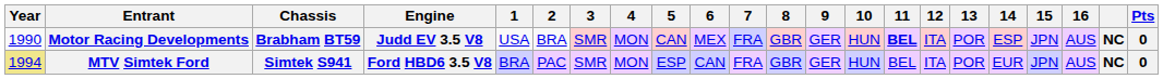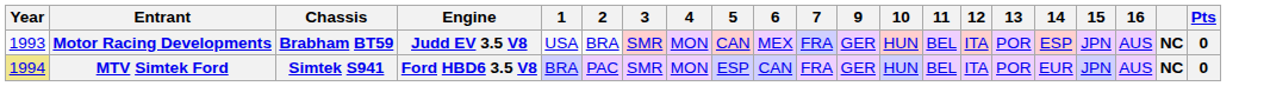 <table class="wikitable" style="text-align:center; font-size:85%">
 <tr>
 <th>Year</th>
 <th>Entrant</th>
 <th>Chassis</th>
 <th>Engine</th>
 <th>1</th>
 <th>2</th>
 <th>3</th>
 <th>4</th>
 <th>5</th>
 <th>6</th>
 <th>7</th>
-<th>8</th>
 <th>9</th>
 <th>10</th>
 <th>11</th>
 <th>12</th>
 <th>13</th>
 <th>14</th>
 <th>15</th>
 <th>16</th>
 <th></th>
 <th><a href='#'>Pts</a></th>
 </tr>
 <tr>
-<td><a href='#'>1990</a></td>
+<td><a href='#'>1993</a></td>
 <th nowrap><a href='#'>Motor Racing Developments</a></th>
 <th nowrap><a href='#'>Brabham</a> <a href='#'>BT59</a></th>
 <th nowrap><a href='#'>Judd EV</a> 3.5 <a href='#'>V8</a></th>
 <td><a href='#'>USA</a></td>
 <td><a href='#'>BRA</a></td>
 <td style="background:#FFCFCF;"><a href='#'>SMR</a><br></td>
 <td style="background:#EFCFFF;"><a href='#'>MON</a><br></td>
 <td style="background:#FFCFCF;"><a href='#'>CAN</a><br></td>
 <td style="background:#EFCFFF;"><a href='#'>MEX</a><br></td>
 <td style="background:#CFCFFF;"><a href='#'>FRA</a><br></td>
-<td style="background:#FFCFCF;"><a href='#'>GBR</a><br></td>
 <td style="background:#EFCFFF;"><a href='#'>GER</a><br></td>
 <td style="background:#FFCFCF;"><a href='#'>HUN</a><br></td>
-<td style="background:#EFCFFF;"><strong><a href='#'>BEL</a><br></strong></td>
+<td style="background:#EFCFFF;"><a href='#'>BEL</a><br></td>
 <td style="background:#FFCFCF;"><a href='#'>ITA</a><br></td>
 <td style="background:#EFCFFF;"><a href='#'>POR</a><br></td>
 <td style="background:#FFCFCF;"><a href='#'>ESP</a><br></td>
 <td style="background:#EFCFFF;"><a href='#'>JPN</a><br></td>
 <td style="background:#EFCFFF;"><a href='#'>AUS</a><br></td>
 <th>NC</th>
 <th>0</th>
 </tr>
 <tr>
 <td style="background: khaki;"><a href='#'>1994</a></td>
 <th nowrap><a href='#'>MTV</a> <a href='#'>Simtek Ford</a></th>
 <th nowrap><a href='#'>Simtek</a> <a href='#'>S941</a></th>
 <th nowrap><a href='#'>Ford</a> <a href='#'>HBD6</a> 3.5 <a href='#'>V8</a></th>
 <td style="background:#CFCFFF;"><a href='#'>BRA</a><br></td>
 <td style="background:#EFCFFF;"><a href='#'>PAC</a><br></td>
 <td style="background:#EFCFFF;"><a href='#'>SMR</a><br></td>
 <td style="background:#EFCFFF;"><a href='#'>MON</a><br></td>
 <td style="background:#CFCFFF;"><a href='#'>ESP</a><br></td>
 <td style="background:#CFCFFF;"><a href='#'>CAN</a><br></td>
 <td style="background:#EFCFFF;"><a href='#'>FRA</a><br></td>
-<td style="background:#CFCFFF;"><a href='#'>GBR</a><br></td>
 <td style="background:#EFCFFF;"><a href='#'>GER</a><br></td>
 <td style="background:#CFCFFF;"><a href='#'>HUN</a><br></td>
 <td style="background:#EFCFFF;"><a href='#'>BEL</a><br></td>
 <td style="background:#EFCFFF;"><a href='#'>ITA</a><br></td>
 <td style="background:#EFCFFF;"><a href='#'>POR</a><br></td>
 <td style="background:#EFCFFF;"><a href='#'>EUR</a><br></td>
 <td style="background:#CFCFFF;"><a href='#'>JPN</a><br></td>
 <td style="background:#EFCFFF;"><a href='#'>AUS</a><br></td>
 <th>NC</th>
 <th>0</th>
 </tr>
 </table>
